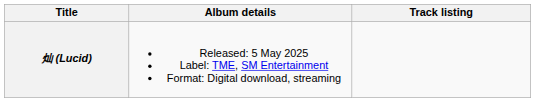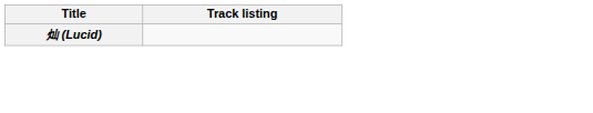 <table class="wikitable plainrowheaders" style="text-align:center;">
 <tr>
 <th scope="col" style="width:11em;">Title</th>
-<th scope="col" style="width:20em;">Album details</th>
 <th scope="col" style="width:16em;">Track listing</th>
 </tr>
 <tr>
 <th scope="row"><em>灿 (Lucid)</em></th>
-<td><br><ul><li>Released: 5 May 2025</li><li>Label: <a href='#'>TME</a>, <a href='#'>SM Entertainment</a></li><li>Format: Digital download, streaming</li></ul></td>
 <td></td>
 </tr>
 </table>
